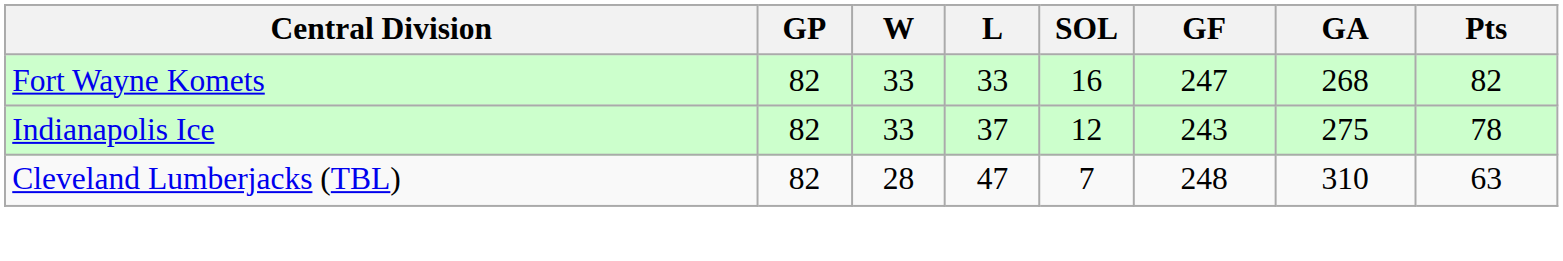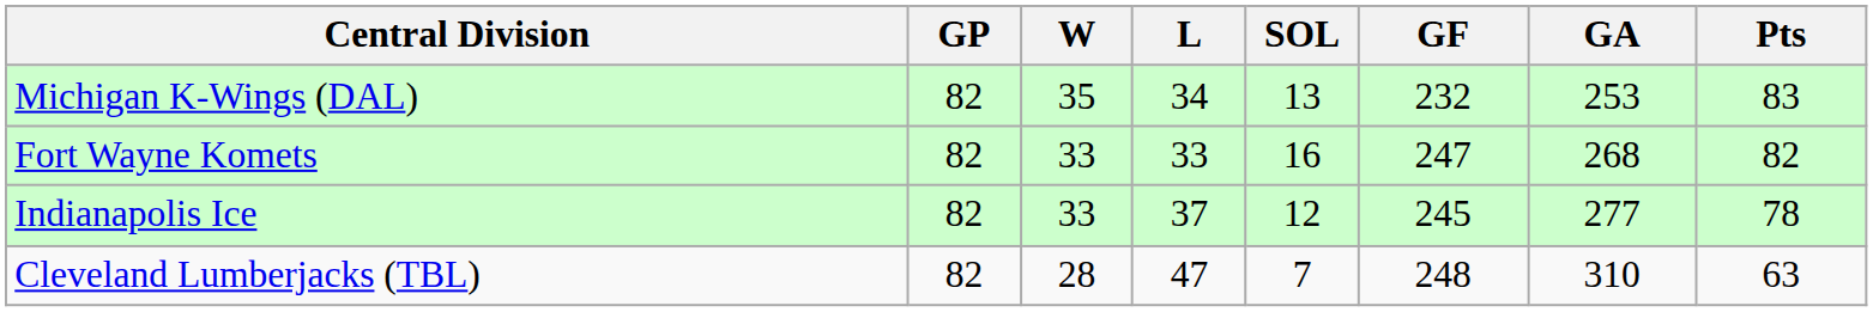 <table class="wikitable">
 <tr>
 <th width="40%">Central Division</th>
 <th width="5%">GP</th>
 <th width="5%">W</th>
 <th width="5%">L</th>
 <th width="5%">SOL</th>
 <th width="7.5%">GF</th>
 <th width="7.5%">GA</th>
 <th width="7.5%">Pts</th>
+</tr>
+<tr align="center" bgcolor="#CCFFCC">
+<td align="left"><a href='#'>Michigan K-Wings</a> (<a href='#'>DAL</a>)</td>
+<td>82</td>
+<td>35</td>
+<td>34</td>
+<td>13</td>
+<td>232</td>
+<td>253</td>
+<td>83</td>
 </tr>
 <tr align="center" bgcolor="#CCFFCC">
 <td align="left"><a href='#'>Fort Wayne Komets</a></td>
 <td>82</td>
 <td>33</td>
 <td>33</td>
 <td>16</td>
 <td>247</td>
 <td>268</td>
 <td>82</td>
 </tr>
 <tr align="center" bgcolor="#CCFFCC">
 <td align="left"><a href='#'>Indianapolis Ice</a></td>
 <td>82</td>
 <td>33</td>
 <td>37</td>
 <td>12</td>
-<td>243</td>
-<td>275</td>
+<td>245</td>
+<td>277</td>
 <td>78</td>
 </tr>
 <tr align="center">
 <td align="left"><a href='#'>Cleveland Lumberjacks</a> (<a href='#'>TBL</a>)</td>
 <td>82</td>
 <td>28</td>
 <td>47</td>
 <td>7</td>
 <td>248</td>
 <td>310</td>
 <td>63</td>
 </tr>
 </table>
